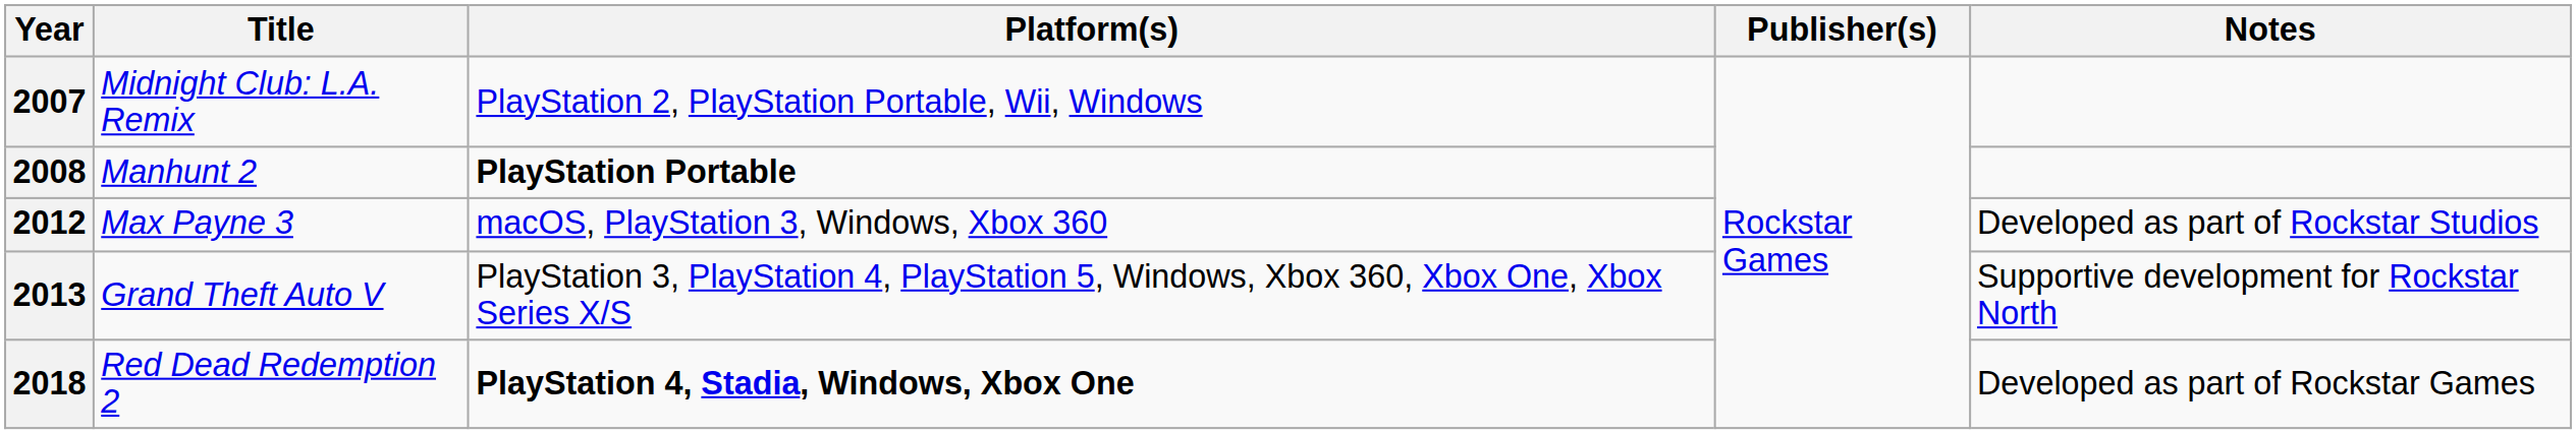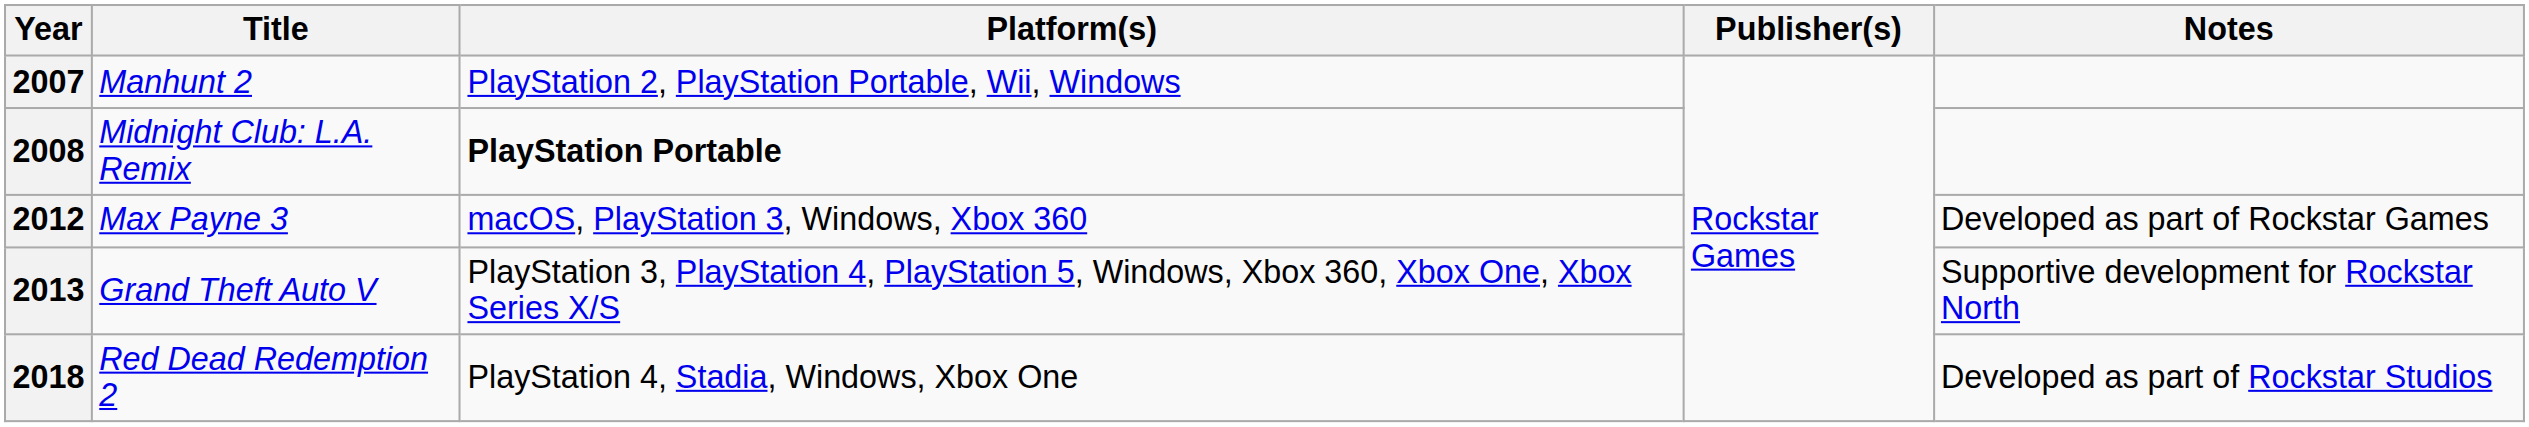 <table class="wikitable sortable plainrowheaders">
 <tr>
 <th scope="col">Year</th>
 <th scope="col">Title</th>
 <th scope="col">Platform(s)</th>
 <th scope="col">Publisher(s)</th>
 <th scope="col" class="unsortable">Notes</th>
 </tr>
 <tr>
 <th scope="row">2007</th>
-<td><em><a href='#'>Midnight Club: L.A. Remix</a></em></td>
+<td><em><a href='#'>Manhunt 2</a></em></td>
 <td><a href='#'>PlayStation 2</a>, <a href='#'>PlayStation Portable</a>, <a href='#'>Wii</a>, <a href='#'>Windows</a></td>
 <td rowspan="5"><a href='#'>Rockstar Games</a></td>
 <td></td>
 </tr>
 <tr>
 <th scope="row">2008</th>
-<td><em><a href='#'>Manhunt 2</a></em></td>
+<td><em><a href='#'>Midnight Club: L.A. Remix</a></em></td>
 <td><strong>PlayStation Portable</strong></td>
 <td></td>
 </tr>
 <tr>
 <th scope="row">2012</th>
 <td><em><a href='#'>Max Payne 3</a></em></td>
 <td><a href='#'>macOS</a>, <a href='#'>PlayStation 3</a>, Windows, <a href='#'>Xbox 360</a></td>
-<td>Developed as part of <a href='#'>Rockstar Studios</a></td>
+<td>Developed as part of Rockstar Games</td>
 </tr>
 <tr>
 <th scope="row">2013</th>
 <td><em><a href='#'>Grand Theft Auto V</a></em></td>
 <td>PlayStation 3, <a href='#'>PlayStation 4</a>, <a href='#'>PlayStation 5</a>, Windows, Xbox 360, <a href='#'>Xbox One</a>, <a href='#'>Xbox Series X/S</a></td>
 <td>Supportive development for <a href='#'>Rockstar North</a></td>
 </tr>
 <tr>
 <th scope="row">2018</th>
 <td><em><a href='#'>Red Dead Redemption 2</a></em></td>
-<td><strong>PlayStation 4, <a href='#'>Stadia</a>, Windows, Xbox One</strong></td>
-<td>Developed as part of Rockstar Games</td>
+<td>PlayStation 4, <a href='#'>Stadia</a>, Windows, Xbox One</td>
+<td>Developed as part of <a href='#'>Rockstar Studios</a></td>
 </tr>
 </table>
